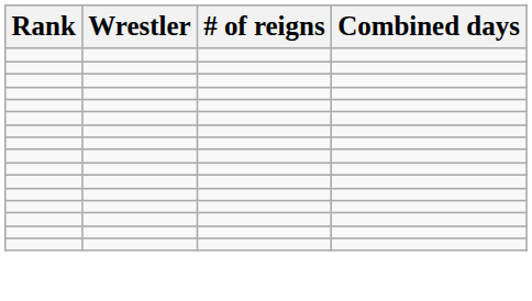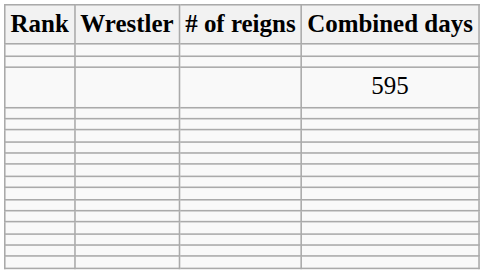 <table class="wikitable sortable" style="text-align:center;">
 <tr>
 <th>Rank</th>
 <th>Wrestler</th>
 <th># of reigns</th>
 <th>Combined days</th>
 </tr>
 <tr>
 <td></td>
 <td align="left"></td>
 <td></td>
 <td></td>
 </tr>
 <tr>
 <td></td>
 <td align="left"></td>
 <td></td>
 <td></td>
+</tr>
+<tr>
+<td></td>
+<td align="left"></td>
+<td></td>
+<td>595</td>
 </tr>
 <tr>
 <td></td>
 <td align="left"></td>
 <td></td>
 <td></td>
 </tr>
 <tr>
 <td></td>
 <td align="left"></td>
 <td></td>
 <td></td>
 </tr>
 <tr>
 <td></td>
 <td align="left"></td>
 <td></td>
 <td></td>
 </tr>
 <tr>
 <td></td>
 <td align="left"></td>
 <td></td>
 <td></td>
 </tr>
 <tr>
 <td></td>
 <td align="left"></td>
 <td></td>
 <td></td>
 </tr>
 <tr>
 <td></td>
 <td align="left"></td>
 <td></td>
 <td></td>
 </tr>
 <tr>
 <td></td>
 <td align="left"></td>
 <td></td>
 <td></td>
 </tr>
 <tr>
 <td></td>
 <td align="left"></td>
 <td></td>
 <td></td>
 </tr>
 <tr>
 <td></td>
 <td align="left"></td>
 <td></td>
 <td></td>
 </tr>
 <tr>
 <td></td>
 <td align="left"></td>
 <td></td>
 <td></td>
 </tr>
 <tr>
 <td></td>
 <td align="left"></td>
 <td></td>
 <td></td>
 </tr>
 <tr>
 <td></td>
 <td align="left"></td>
 <td></td>
 <td></td>
 </tr>
 <tr>
 <td></td>
 <td align="left"></td>
 <td></td>
 <td></td>
 </tr>
 <tr>
 <td></td>
 <td align="left"></td>
 <td></td>
 <td></td>
 </tr>
 </table>
